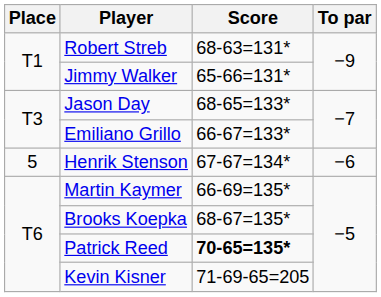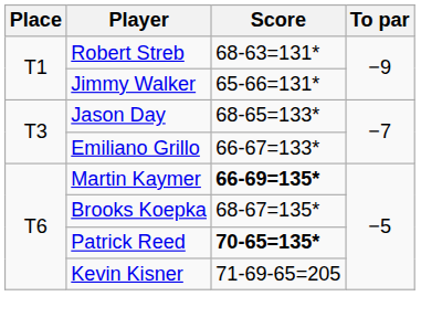 <table class="wikitable">
 <tr>
 <th>Place</th>
 <th>Player</th>
 <th>Score</th>
 <th>To par</th>
 </tr>
 <tr>
 <td rowspan=2 align=center>T1</td>
 <td> <a href='#'>Robert Streb</a></td>
 <td>68-63=131*</td>
 <td rowspan=2 align=center>−9</td>
 </tr>
 <tr>
 <td> <a href='#'>Jimmy Walker</a></td>
 <td>65-66=131*</td>
 </tr>
 <tr>
 <td rowspan=2 align=center>T3</td>
 <td> <a href='#'>Jason Day</a></td>
 <td>68-65=133*</td>
 <td rowspan=2 align=center>−7</td>
 </tr>
 <tr>
 <td> <a href='#'>Emiliano Grillo</a></td>
 <td>66-67=133*</td>
 </tr>
 <tr>
-<td align=center>5</td>
-<td> <a href='#'>Henrik Stenson</a></td>
-<td>67-67=134*</td>
-<td align=center>−6</td>
-</tr>
-<tr>
 <td rowspan=4 align=center>T6</td>
 <td> <a href='#'>Martin Kaymer</a></td>
-<td>66-69=135*</td>
+<td><strong>66-69=135*</strong></td>
 <td rowspan=4 align=center>−5</td>
 </tr>
 <tr>
 <td> <a href='#'>Brooks Koepka</a></td>
 <td>68-67=135*</td>
 </tr>
 <tr>
 <td> <a href='#'>Patrick Reed</a></td>
 <td><strong>70-65=135*</strong></td>
 </tr>
 <tr>
 <td> <a href='#'>Kevin Kisner</a></td>
 <td>71-69-65=205</td>
 </tr>
 </table>
